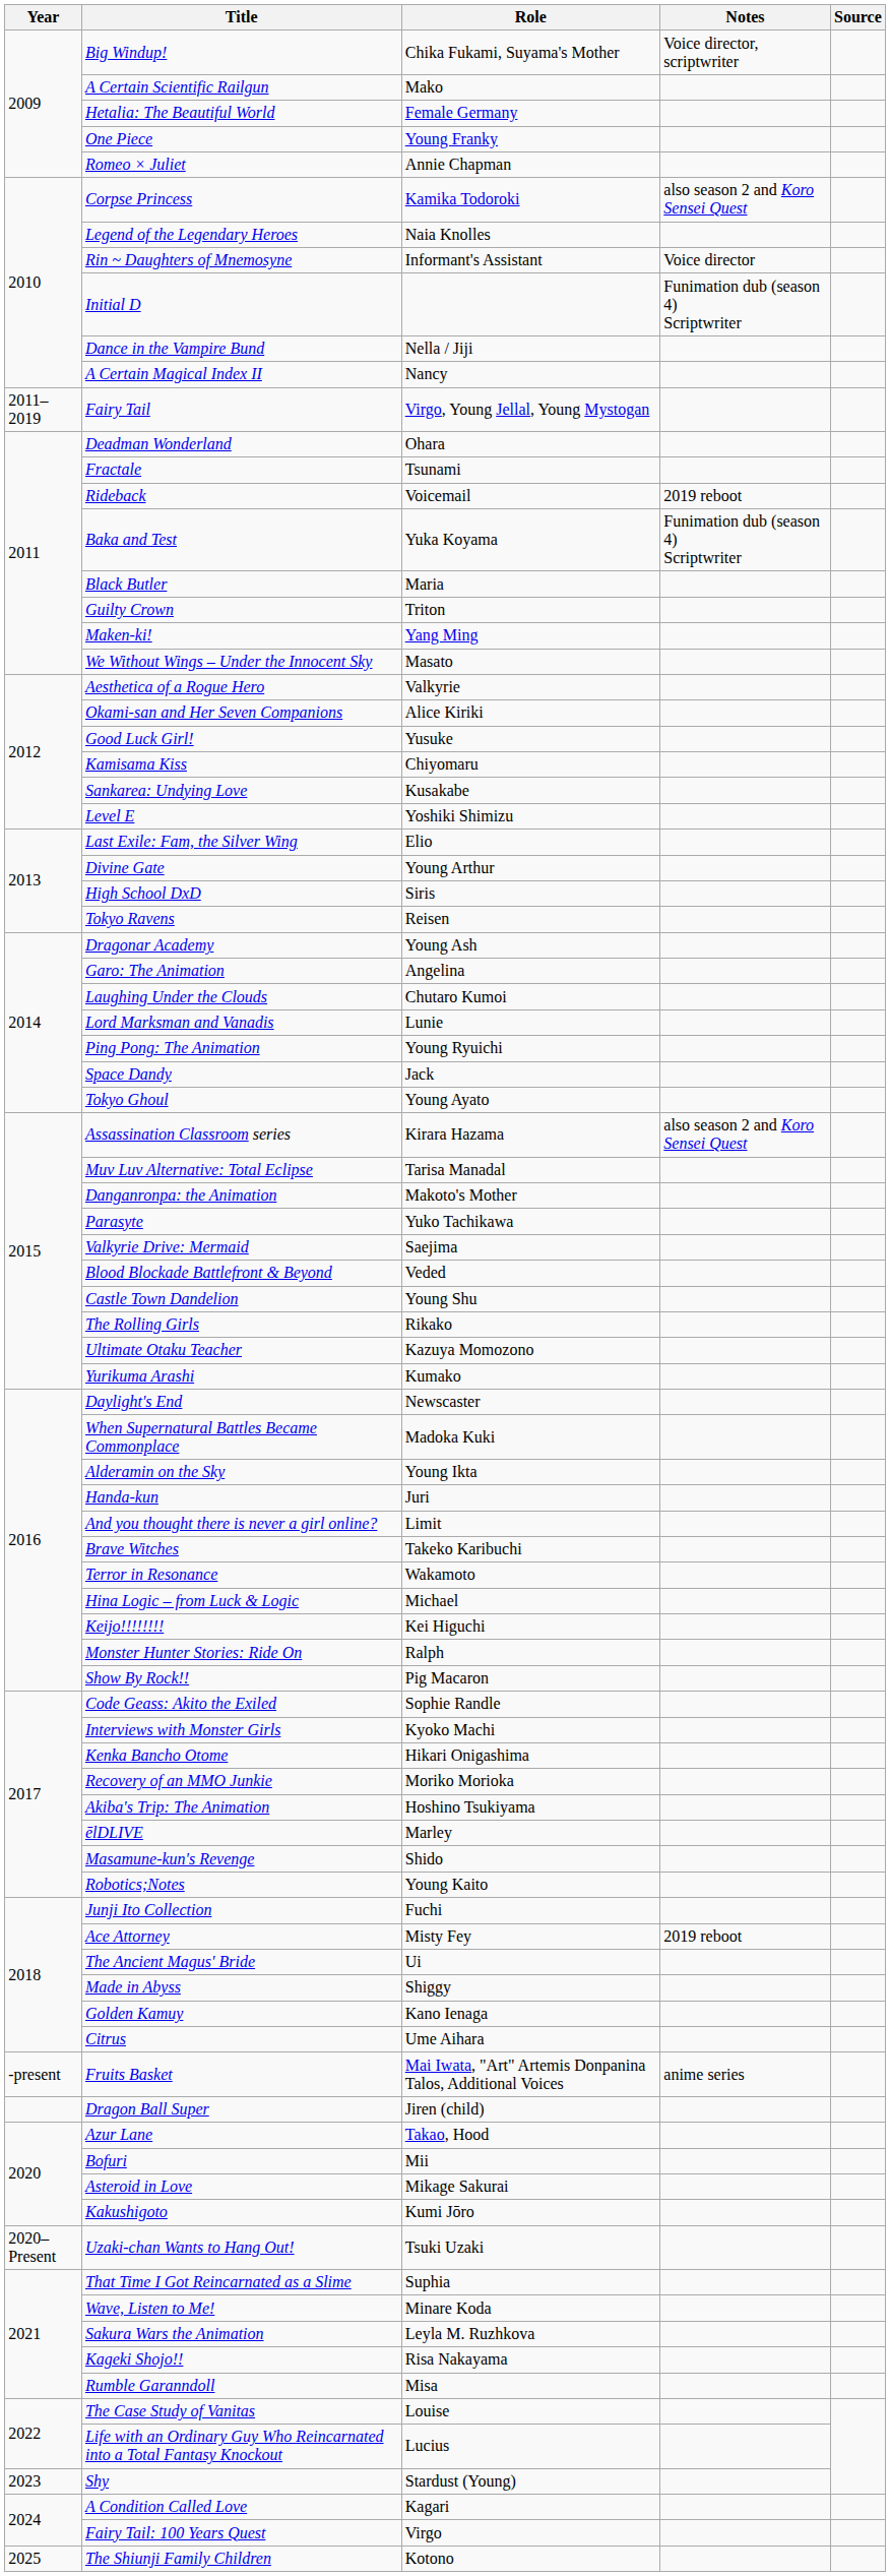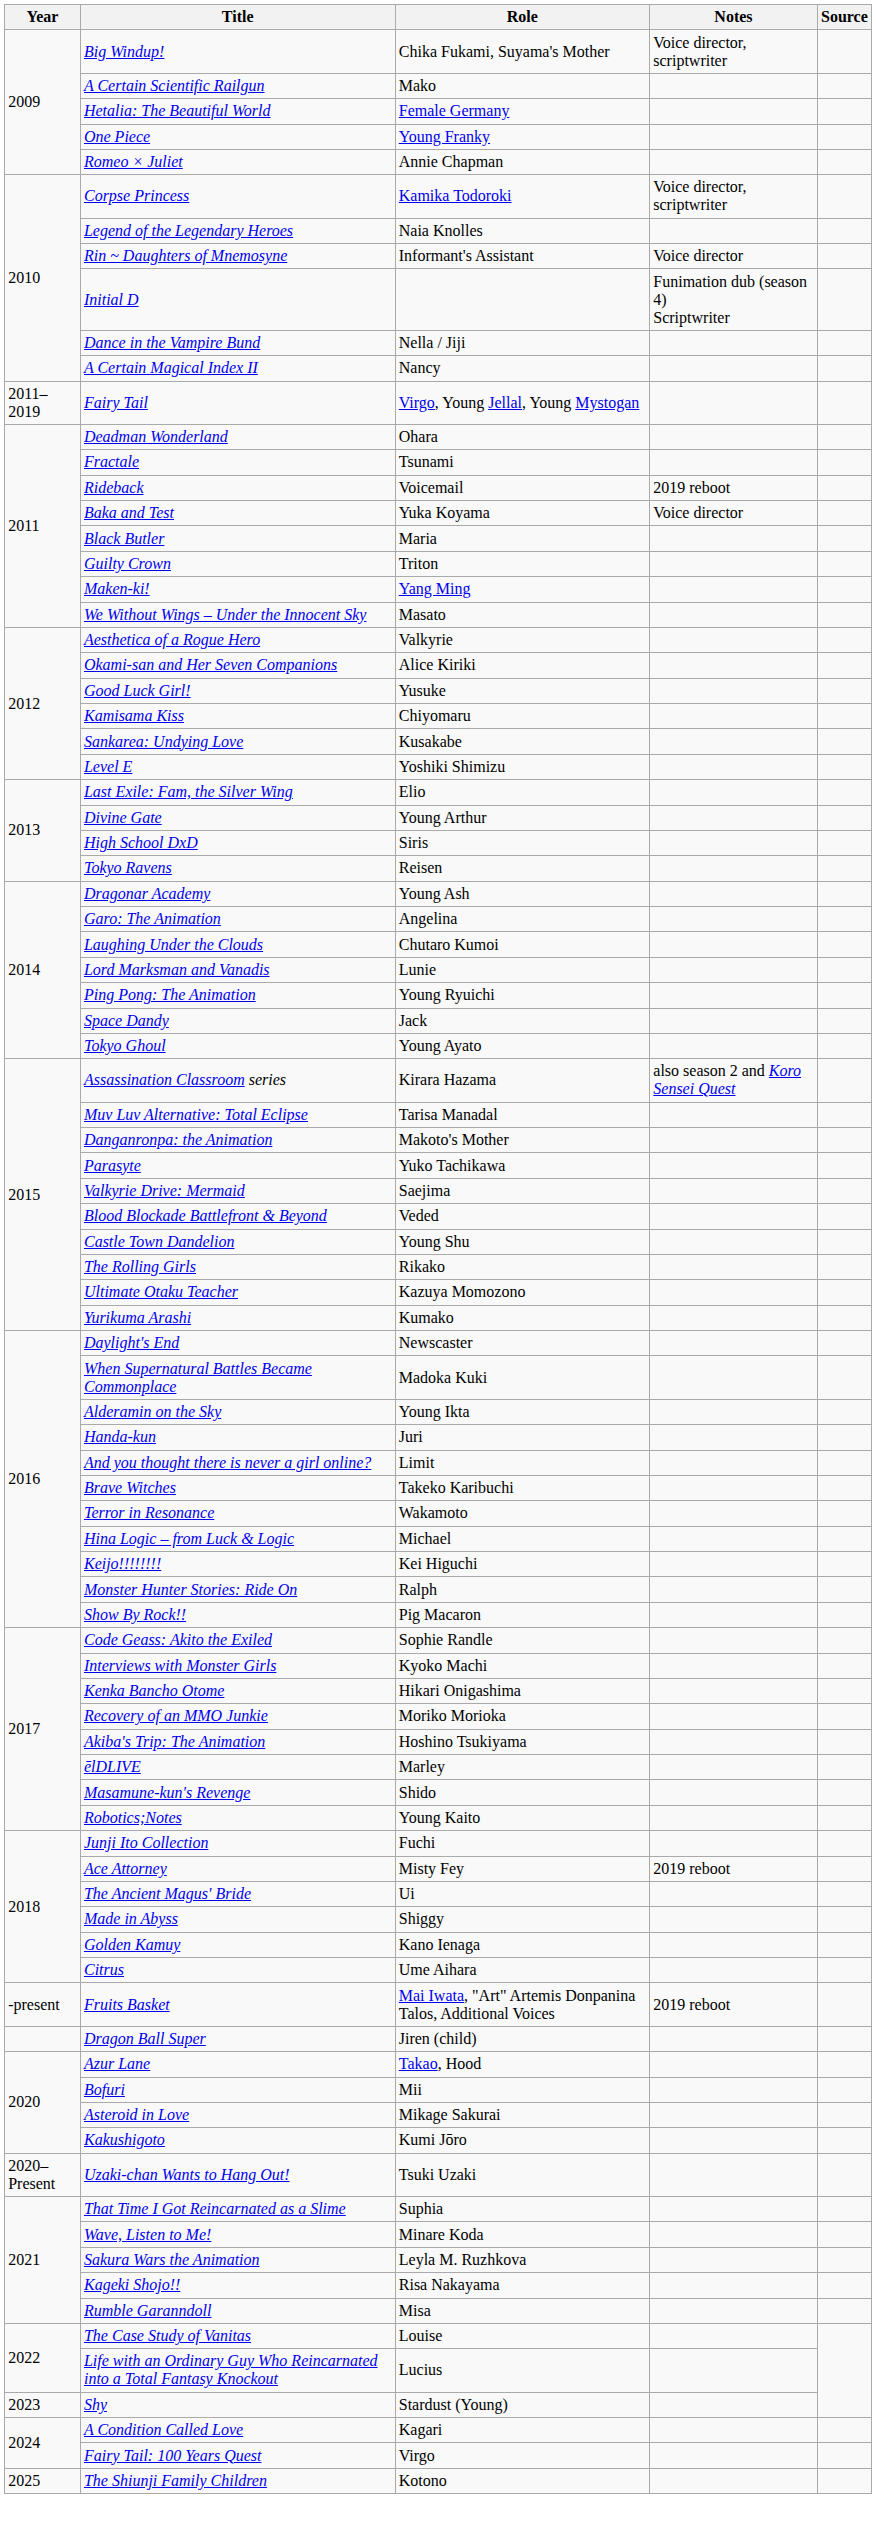 <table class="wikitable sortable plainrowheaders">
 <tr>
 <th>Year</th>
 <th>Title</th>
 <th>Role</th>
 <th class="unsortable">Notes</th>
 <th class="unsortable">Source</th>
 </tr>
 <tr>
 <td rowspan="5">2009</td>
 <td><em><a href='#'>Big Windup!</a></em></td>
 <td>Chika Fukami, Suyama's Mother</td>
 <td>Voice director, scriptwriter</td>
 <td></td>
 </tr>
 <tr>
 <td><em><a href='#'>A Certain Scientific Railgun</a></em></td>
 <td>Mako</td>
 <td></td>
 <td></td>
 </tr>
 <tr>
 <td><em><a href='#'>Hetalia: The Beautiful World</a></em></td>
 <td><a href='#'>Female Germany</a></td>
 <td></td>
 <td></td>
 </tr>
 <tr>
 <td><em><a href='#'>One Piece</a></em></td>
 <td><a href='#'>Young Franky</a></td>
 <td></td>
 <td></td>
 </tr>
 <tr>
 <td><em><a href='#'>Romeo × Juliet</a></em></td>
 <td>Annie Chapman</td>
 <td></td>
 <td></td>
 </tr>
 <tr>
 <td rowspan="6">2010</td>
 <td><em><a href='#'>Corpse Princess</a></em></td>
 <td><a href='#'>Kamika Todoroki</a></td>
-<td>also season 2 and <em><a href='#'>Koro Sensei Quest</a></em></td>
+<td>Voice director, scriptwriter</td>
 <td></td>
 </tr>
 <tr>
 <td><em><a href='#'>Legend of the Legendary Heroes</a></em></td>
 <td>Naia Knolles</td>
 <td></td>
 <td></td>
 </tr>
 <tr>
 <td><em><a href='#'>Rin ~ Daughters of Mnemosyne</a></em></td>
 <td>Informant's Assistant</td>
 <td>Voice director</td>
 <td></td>
 </tr>
 <tr>
 <td><em><a href='#'>Initial D</a></em></td>
 <td></td>
 <td>Funimation dub (season 4)<br>Scriptwriter</td>
 <td></td>
 </tr>
 <tr>
 <td><em><a href='#'>Dance in the Vampire Bund</a></em></td>
 <td>Nella / Jiji</td>
 <td></td>
 <td></td>
 </tr>
 <tr>
 <td><em><a href='#'>A Certain Magical Index II</a></em></td>
 <td>Nancy</td>
 <td></td>
 <td></td>
 </tr>
 <tr>
 <td>2011–2019</td>
 <td><em><a href='#'>Fairy Tail</a></em></td>
 <td><a href='#'>Virgo</a>, Young <a href='#'>Jellal</a>, Young <a href='#'>Mystogan</a></td>
 <td></td>
 <td></td>
 </tr>
 <tr>
 <td rowspan="8">2011</td>
 <td><em><a href='#'>Deadman Wonderland</a></em></td>
 <td>Ohara</td>
 <td></td>
 <td></td>
 </tr>
 <tr>
 <td><em><a href='#'>Fractale</a></em></td>
 <td>Tsunami</td>
 <td></td>
 <td></td>
 </tr>
 <tr>
 <td><em><a href='#'>Rideback</a></em></td>
 <td>Voicemail</td>
 <td>2019 reboot</td>
 <td></td>
 </tr>
 <tr>
 <td><em><a href='#'>Baka and Test</a></em></td>
 <td>Yuka Koyama</td>
-<td>Funimation dub (season 4)<br>Scriptwriter</td>
+<td>Voice director</td>
 <td></td>
 </tr>
 <tr>
 <td><em><a href='#'>Black Butler</a></em></td>
 <td>Maria</td>
 <td></td>
 <td></td>
 </tr>
 <tr>
 <td><em><a href='#'>Guilty Crown</a></em></td>
 <td>Triton</td>
 <td></td>
 <td></td>
 </tr>
 <tr>
 <td><em><a href='#'>Maken-ki!</a></em></td>
 <td><a href='#'>Yang Ming</a></td>
 <td></td>
 <td></td>
 </tr>
 <tr>
 <td><em><a href='#'>We Without Wings – Under the Innocent Sky</a></em></td>
 <td>Masato</td>
 <td></td>
 <td></td>
 </tr>
 <tr>
 <td rowspan="6">2012</td>
 <td><em><a href='#'>Aesthetica of a Rogue Hero</a></em></td>
 <td>Valkyrie</td>
 <td></td>
 <td></td>
 </tr>
 <tr>
 <td><em><a href='#'>Okami-san and Her Seven Companions</a></em></td>
 <td>Alice Kiriki</td>
 <td></td>
 <td></td>
 </tr>
 <tr>
 <td><em><a href='#'>Good Luck Girl!</a></em></td>
 <td>Yusuke</td>
 <td></td>
 <td></td>
 </tr>
 <tr>
 <td><em><a href='#'>Kamisama Kiss</a></em></td>
 <td>Chiyomaru</td>
 <td></td>
 <td></td>
 </tr>
 <tr>
 <td><em><a href='#'>Sankarea: Undying Love</a></em></td>
 <td>Kusakabe</td>
 <td></td>
 <td></td>
 </tr>
 <tr>
 <td><em><a href='#'>Level E</a></em></td>
 <td>Yoshiki Shimizu</td>
 <td></td>
 <td></td>
 </tr>
 <tr>
 <td rowspan="4">2013</td>
 <td><em><a href='#'>Last Exile: Fam, the Silver Wing</a></em></td>
 <td>Elio</td>
 <td></td>
 <td></td>
 </tr>
 <tr>
 <td><em><a href='#'>Divine Gate</a></em></td>
 <td>Young Arthur</td>
 <td></td>
 <td></td>
 </tr>
 <tr>
 <td><em><a href='#'>High School DxD</a></em></td>
 <td>Siris</td>
 <td></td>
 <td></td>
 </tr>
 <tr>
 <td><em><a href='#'>Tokyo Ravens</a></em></td>
 <td>Reisen</td>
 <td></td>
 <td></td>
 </tr>
 <tr>
 <td rowspan="7">2014</td>
 <td><em><a href='#'>Dragonar Academy</a></em></td>
 <td>Young Ash</td>
 <td></td>
 <td></td>
 </tr>
 <tr>
 <td><em><a href='#'>Garo: The Animation</a></em></td>
 <td>Angelina</td>
 <td></td>
 <td></td>
 </tr>
 <tr>
 <td><em><a href='#'>Laughing Under the Clouds</a></em></td>
 <td>Chutaro Kumoi</td>
 <td></td>
 <td></td>
 </tr>
 <tr>
 <td><em><a href='#'>Lord Marksman and Vanadis</a></em></td>
 <td>Lunie</td>
 <td></td>
 <td></td>
 </tr>
 <tr>
 <td><em><a href='#'>Ping Pong: The Animation</a></em></td>
 <td>Young Ryuichi</td>
 <td></td>
 <td></td>
 </tr>
 <tr>
 <td><em><a href='#'>Space Dandy</a></em></td>
 <td>Jack</td>
 <td></td>
 <td></td>
 </tr>
 <tr>
 <td><em><a href='#'>Tokyo Ghoul</a></em></td>
 <td>Young Ayato</td>
 <td></td>
 <td></td>
 </tr>
 <tr>
 <td rowspan="10">2015</td>
 <td><em><a href='#'>Assassination Classroom</a> series</em></td>
 <td>Kirara Hazama</td>
 <td>also season 2 and <em><a href='#'>Koro Sensei Quest</a></em></td>
 <td></td>
 </tr>
 <tr>
 <td><a href='#'><em>Muv Luv Alternative: Total Eclipse</em></a></td>
 <td>Tarisa Manadal</td>
 <td></td>
 <td></td>
 </tr>
 <tr>
 <td><a href='#'><em>Danganronpa: the Animation</em></a></td>
 <td>Makoto's Mother</td>
 <td></td>
 <td></td>
 </tr>
 <tr>
 <td><em><a href='#'>Parasyte</a></em></td>
 <td>Yuko Tachikawa</td>
 <td></td>
 <td></td>
 </tr>
 <tr>
 <td><em><a href='#'>Valkyrie Drive: Mermaid</a></em></td>
 <td>Saejima</td>
 <td></td>
 <td></td>
 </tr>
 <tr>
 <td><em><a href='#'>Blood Blockade Battlefront & Beyond</a></em></td>
 <td>Veded</td>
 <td></td>
 <td></td>
 </tr>
 <tr>
 <td><em><a href='#'>Castle Town Dandelion</a></em></td>
 <td>Young Shu</td>
 <td></td>
 <td></td>
 </tr>
 <tr>
 <td><em><a href='#'>The Rolling Girls</a></em></td>
 <td>Rikako</td>
 <td></td>
 <td></td>
 </tr>
 <tr>
 <td><em><a href='#'>Ultimate Otaku Teacher</a></em></td>
 <td>Kazuya Momozono</td>
 <td></td>
 <td></td>
 </tr>
 <tr>
 <td><em><a href='#'>Yurikuma Arashi</a></em></td>
 <td>Kumako</td>
 <td></td>
 <td></td>
 </tr>
 <tr>
 <td rowspan="11">2016</td>
 <td><em><a href='#'>Daylight's End</a></em></td>
 <td>Newscaster</td>
 <td></td>
 <td></td>
 </tr>
 <tr>
 <td><em><a href='#'>When Supernatural Battles Became Commonplace</a></em></td>
 <td>Madoka Kuki</td>
 <td></td>
 <td></td>
 </tr>
 <tr>
 <td><em><a href='#'>Alderamin on the Sky</a></em></td>
 <td>Young Ikta</td>
 <td></td>
 <td></td>
 </tr>
 <tr>
 <td><em><a href='#'>Handa-kun</a></em></td>
 <td>Juri</td>
 <td></td>
 <td></td>
 </tr>
 <tr>
 <td><em><a href='#'>And you thought there is never a girl online?</a></em></td>
 <td>Limit</td>
 <td></td>
 <td></td>
 </tr>
 <tr>
 <td><em><a href='#'>Brave Witches</a></em></td>
 <td>Takeko Karibuchi</td>
 <td></td>
 <td></td>
 </tr>
 <tr>
 <td><em><a href='#'>Terror in Resonance</a></em></td>
 <td>Wakamoto</td>
 <td></td>
 <td></td>
 </tr>
 <tr>
 <td><em><a href='#'>Hina Logic – from Luck & Logic</a></em></td>
 <td>Michael</td>
 <td></td>
 <td></td>
 </tr>
 <tr>
 <td><em><a href='#'>Keijo!!!!!!!!</a></em></td>
 <td>Kei Higuchi</td>
 <td></td>
 <td></td>
 </tr>
 <tr>
 <td><em><a href='#'>Monster Hunter Stories: Ride On</a></em></td>
 <td>Ralph</td>
 <td></td>
 <td></td>
 </tr>
 <tr>
 <td><em><a href='#'>Show By Rock!!</a></em></td>
 <td>Pig Macaron</td>
 <td></td>
 <td></td>
 </tr>
 <tr>
 <td rowspan="8">2017</td>
 <td><a href='#'><em>Code Geass: Akito the Exiled</em></a></td>
 <td>Sophie Randle</td>
 <td></td>
 <td></td>
 </tr>
 <tr>
 <td><em><a href='#'>Interviews with Monster Girls</a></em></td>
 <td>Kyoko Machi</td>
 <td></td>
 <td></td>
 </tr>
 <tr>
 <td><em><a href='#'>Kenka Bancho Otome</a></em></td>
 <td>Hikari Onigashima</td>
 <td></td>
 <td></td>
 </tr>
 <tr>
 <td><em><a href='#'>Recovery of an MMO Junkie</a></em></td>
 <td>Moriko Morioka</td>
 <td></td>
 <td></td>
 </tr>
 <tr>
 <td><em><a href='#'>Akiba's Trip: The Animation</a></em></td>
 <td>Hoshino Tsukiyama</td>
 <td></td>
 <td></td>
 </tr>
 <tr>
 <td><em><a href='#'>ēlDLIVE</a></em></td>
 <td>Marley</td>
 <td></td>
 <td></td>
 </tr>
 <tr>
 <td><em><a href='#'>Masamune-kun's Revenge</a></em></td>
 <td>Shido</td>
 <td></td>
 <td></td>
 </tr>
 <tr>
 <td><em><a href='#'>Robotics;Notes</a></em></td>
 <td>Young Kaito</td>
 <td></td>
 <td></td>
 </tr>
 <tr>
 <td rowspan="6">2018</td>
 <td><em><a href='#'>Junji Ito Collection</a></em></td>
 <td>Fuchi</td>
 <td></td>
 <td></td>
 </tr>
 <tr>
 <td><em><a href='#'>Ace Attorney</a> </em></td>
 <td>Misty Fey</td>
 <td>2019 reboot</td>
 <td></td>
 </tr>
 <tr>
 <td><em><a href='#'>The Ancient Magus' Bride</a></em></td>
 <td>Ui</td>
 <td></td>
 <td></td>
 </tr>
 <tr>
 <td><em><a href='#'>Made in Abyss</a></em></td>
 <td>Shiggy</td>
 <td></td>
 <td></td>
 </tr>
 <tr>
 <td><em><a href='#'>Golden Kamuy</a></em></td>
 <td>Kano Ienaga</td>
 <td></td>
 <td></td>
 </tr>
 <tr>
 <td><em><a href='#'>Citrus</a></em></td>
 <td>Ume Aihara</td>
 <td></td>
 <td></td>
 </tr>
 <tr>
 <td>-present</td>
 <td><em><a href='#'>Fruits Basket</a></em></td>
 <td><a href='#'>Mai Iwata</a>, "Art" Artemis Donpanina Talos, Additional Voices</td>
-<td>anime series</td>
+<td>2019 reboot</td>
 <td></td>
 </tr>
 <tr>
 <td></td>
 <td><em><a href='#'>Dragon Ball Super</a></em></td>
 <td>Jiren (child)</td>
 <td></td>
 <td></td>
 </tr>
 <tr>
 <td rowspan="4">2020</td>
 <td><em><a href='#'>Azur Lane</a></em></td>
 <td><a href='#'>Takao</a>, Hood</td>
 <td></td>
 <td></td>
 </tr>
 <tr>
 <td><em><a href='#'>Bofuri</a></em></td>
 <td>Mii</td>
 <td></td>
 <td></td>
 </tr>
 <tr>
 <td><em><a href='#'>Asteroid in Love</a></em></td>
 <td>Mikage Sakurai</td>
 <td></td>
 <td></td>
 </tr>
 <tr>
 <td><em><a href='#'>Kakushigoto</a></em></td>
 <td>Kumi Jōro</td>
 <td></td>
 <td></td>
 </tr>
 <tr>
 <td>2020–Present</td>
 <td><em><a href='#'>Uzaki-chan Wants to Hang Out!</a></em></td>
 <td>Tsuki Uzaki</td>
 <td></td>
 <td></td>
 </tr>
 <tr>
 <td rowspan="5">2021</td>
 <td><em><a href='#'>That Time I Got Reincarnated as a Slime</a></em></td>
 <td>Suphia</td>
 <td></td>
 <td></td>
 </tr>
 <tr>
 <td><em><a href='#'>Wave, Listen to Me!</a></em></td>
 <td>Minare Koda</td>
 <td></td>
 <td></td>
 </tr>
 <tr>
 <td><em><a href='#'>Sakura Wars the Animation</a></em></td>
 <td>Leyla M. Ruzhkova</td>
 <td></td>
 <td></td>
 </tr>
 <tr>
 <td><em><a href='#'>Kageki Shojo!!</a></em></td>
 <td>Risa Nakayama</td>
 <td></td>
 <td></td>
 </tr>
 <tr>
 <td><em><a href='#'>Rumble Garanndoll</a></em></td>
 <td>Misa</td>
 <td></td>
 <td></td>
 </tr>
 <tr>
 <td rowspan="2">2022</td>
 <td><em><a href='#'>The Case Study of Vanitas</a></em></td>
 <td>Louise</td>
 <td></td>
 </tr>
 <tr>
 <td><em><a href='#'>Life with an Ordinary Guy Who Reincarnated into a Total Fantasy Knockout</a></em></td>
 <td>Lucius</td>
 <td></td>
 </tr>
 <tr>
 <td>2023</td>
 <td><em><a href='#'>Shy</a></em></td>
 <td>Stardust (Young)</td>
 <td></td>
 </tr>
 <tr>
 <td rowspan="2">2024</td>
 <td><em><a href='#'>A Condition Called Love</a></em></td>
 <td>Kagari</td>
 <td></td>
 <td></td>
 </tr>
 <tr>
 <td><em><a href='#'>Fairy Tail: 100 Years Quest</a></em></td>
 <td>Virgo</td>
 <td></td>
 <td></td>
 </tr>
 <tr>
 <td>2025</td>
 <td><em><a href='#'>The Shiunji Family Children</a></em></td>
 <td>Kotono</td>
 <td></td>
 <td></td>
 </tr>
 </table>
